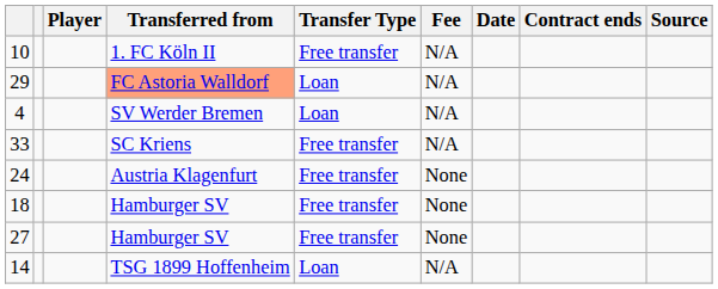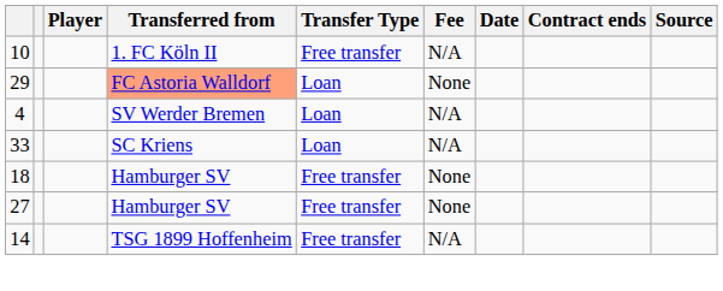 <table class="wikitable plainrowheaders sortable">
 <tr>
 <th></th>
 <th></th>
 <th scope=col><strong>Player</strong></th>
 <th><strong>Transferred from</strong></th>
 <th scope=col><strong>Transfer Type</strong></th>
 <th scope=col><strong>Fee</strong></th>
 <th scope=col><strong>Date</strong></th>
 <th scope=col><strong>Contract ends</strong></th>
 <th scope=col><strong>Source</strong></th>
 </tr>
 <tr>
 <td align=center>10</td>
 <td align=center></td>
 <td></td>
 <td><a href='#'>1. FC Köln II</a></td>
 <td><a href='#'>Free transfer</a></td>
 <td>N/A</td>
 <td></td>
 <td></td>
 <td></td>
 </tr>
 <tr>
 <td align=center>29</td>
 <td align=center></td>
 <td></td>
 <td style="background: lightsalmon;"><a href='#'>FC Astoria Walldorf</a></td>
 <td><a href='#'>Loan</a></td>
-<td>N/A</td>
+<td>None</td>
 <td></td>
 <td></td>
 <td></td>
 </tr>
 <tr>
 <td align=center>4</td>
 <td align=center></td>
 <td></td>
 <td><a href='#'>SV Werder Bremen</a></td>
 <td><a href='#'>Loan</a></td>
 <td>N/A</td>
 <td></td>
 <td></td>
 <td></td>
 </tr>
 <tr>
 <td align=center>33</td>
 <td align=center></td>
 <td></td>
 <td><a href='#'>SC Kriens</a></td>
-<td><a href='#'>Free transfer</a></td>
+<td><a href='#'>Loan</a></td>
 <td>N/A</td>
-<td></td>
-<td></td>
-<td></td>
-</tr>
-<tr>
-<td align=center>24</td>
-<td align=center></td>
-<td></td>
-<td><a href='#'>Austria Klagenfurt</a></td>
-<td><a href='#'>Free transfer</a></td>
-<td>None</td>
 <td></td>
 <td></td>
 <td></td>
 </tr>
 <tr>
 <td align=center>18</td>
 <td align=center></td>
 <td></td>
 <td><a href='#'>Hamburger SV</a></td>
 <td><a href='#'>Free transfer</a></td>
 <td>None</td>
 <td></td>
 <td></td>
 <td></td>
 </tr>
 <tr>
 <td align=center>27</td>
 <td align=center></td>
 <td></td>
 <td><a href='#'>Hamburger SV</a></td>
 <td><a href='#'>Free transfer</a></td>
 <td>None</td>
 <td></td>
 <td></td>
 <td></td>
 </tr>
 <tr>
 <td align=center>14</td>
 <td align=center></td>
 <td></td>
 <td><a href='#'>TSG 1899 Hoffenheim</a></td>
-<td><a href='#'>Loan</a></td>
+<td><a href='#'>Free transfer</a></td>
 <td>N/A</td>
 <td></td>
 <td></td>
 <td></td>
 </tr>
 </table>
